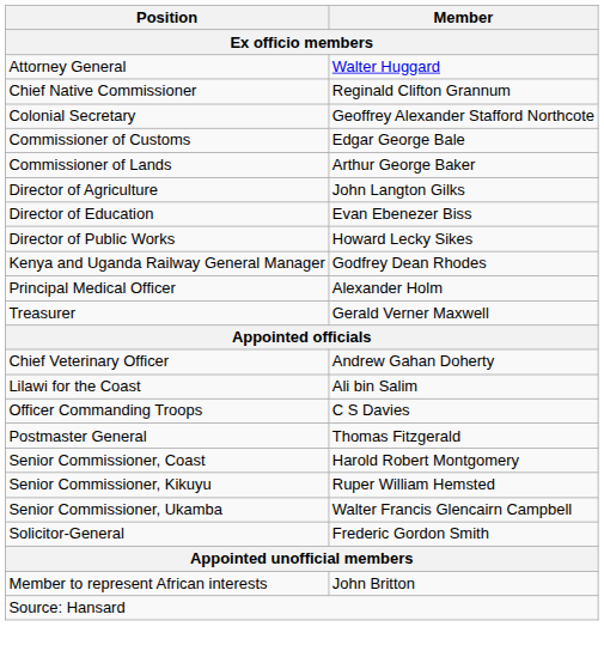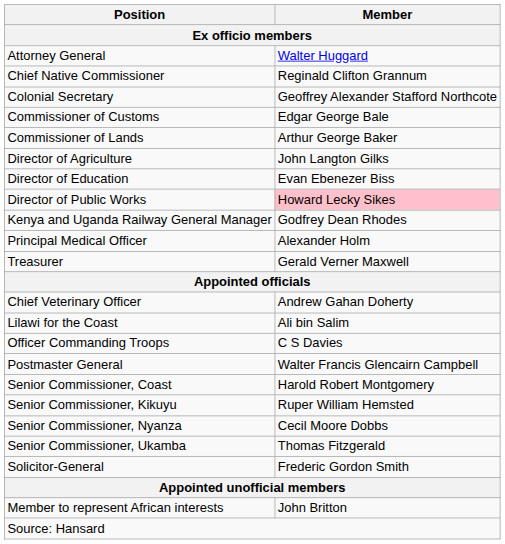 <table class=wikitable>
 <tr>
 <th>Position</th>
 <th>Member</th>
 </tr>
 <tr>
 <th colspan=2>Ex officio members</th>
 </tr>
 <tr>
 <td>Attorney General</td>
 <td><a href='#'>Walter Huggard</a></td>
 </tr>
 <tr>
 <td>Chief Native Commissioner</td>
 <td>Reginald Clifton Grannum</td>
 </tr>
 <tr>
 <td>Colonial Secretary</td>
 <td>Geoffrey Alexander Stafford Northcote</td>
 </tr>
 <tr>
 <td>Commissioner of Customs</td>
 <td>Edgar George Bale</td>
 </tr>
 <tr>
 <td>Commissioner of Lands</td>
 <td>Arthur George Baker</td>
 </tr>
 <tr>
 <td>Director of Agriculture</td>
 <td>John Langton Gilks</td>
 </tr>
 <tr>
 <td>Director of Education</td>
 <td>Evan Ebenezer Biss</td>
 </tr>
 <tr>
 <td>Director of Public Works</td>
-<td>Howard Lecky Sikes</td>
+<td style="background: pink;">Howard Lecky Sikes</td>
 </tr>
 <tr>
 <td>Kenya and Uganda Railway General Manager</td>
 <td>Godfrey Dean Rhodes</td>
 </tr>
 <tr>
 <td>Principal Medical Officer</td>
 <td>Alexander Holm</td>
 </tr>
 <tr>
 <td>Treasurer</td>
 <td>Gerald Verner Maxwell</td>
 </tr>
 <tr>
 <th colspan=2>Appointed officials</th>
 </tr>
 <tr>
 <td>Chief Veterinary Officer</td>
 <td>Andrew Gahan Doherty</td>
 </tr>
 <tr>
 <td>Lilawi for the Coast</td>
 <td>Ali bin Salim</td>
 </tr>
 <tr>
 <td>Officer Commanding Troops</td>
 <td>C S Davies</td>
 </tr>
 <tr>
 <td>Postmaster General</td>
-<td>Thomas Fitzgerald</td>
+<td>Walter Francis Glencairn Campbell</td>
 </tr>
 <tr>
 <td>Senior Commissioner, Coast</td>
 <td>Harold Robert Montgomery</td>
 </tr>
 <tr>
 <td>Senior Commissioner, Kikuyu</td>
 <td>Ruper William Hemsted</td>
 </tr>
 <tr>
+<td>Senior Commissioner, Nyanza</td>
+<td>Cecil Moore Dobbs</td>
+</tr>
+<tr>
 <td>Senior Commissioner, Ukamba</td>
-<td>Walter Francis Glencairn Campbell</td>
+<td>Thomas Fitzgerald</td>
 </tr>
 <tr>
 <td>Solicitor-General</td>
 <td>Frederic Gordon Smith</td>
 </tr>
 <tr>
 <th colspan=2>Appointed unofficial members</th>
 </tr>
 <tr>
 <td>Member to represent African interests</td>
 <td>John Britton</td>
 </tr>
 <tr>
 <td colspan=2>Source: Hansard</td>
 </tr>
 </table>
